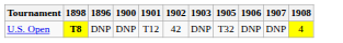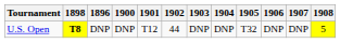 <table class="wikitable" style="font-size:95%;text-align:center;">
 <tr>
 <th>Tournament</th>
 <th>1898</th>
 <th>1896</th>
 <th>1900</th>
 <th>1901</th>
 <th>1902</th>
 <th>1903</th>
+<th>1904</th>
 <th>1905</th>
 <th>1906</th>
 <th>1907</th>
 <th>1908</th>
 </tr>
 <tr>
 <td align=left><a href='#'>U.S. Open</a></td>
 <td style="background:yellow;"><strong>T8</strong></td>
 <td>DNP</td>
 <td>DNP</td>
 <td>T12</td>
-<td>42</td>
+<td>44</td>
+<td>DNP</td>
 <td>DNP</td>
 <td>T32</td>
 <td>DNP</td>
 <td>DNP</td>
-<td style="background:yellow;">4</td>
+<td style="background:yellow;">5</td>
 </tr>
 </table>
